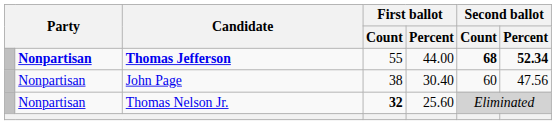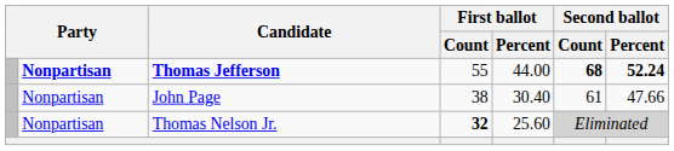 <table class=wikitable>
 <tr>
 <th colspan=2 rowspan=2 style="width: 130px">Party</th>
 <th rowspan=2 style="width: 17em">Candidate</th>
 <th colspan=2>First ballot</th>
 <th colspan=2>Second ballot</th>
 </tr>
 <tr>
 <th style="width: 2.5em">Count</th>
 <th style="width: 2.5em">Percent</th>
 <th style="width: 2.5em">Count</th>
 <th style="width: 2.5em">Percent</th>
 </tr>
 <tr>
 <td style="background-color:#C0C0C0; width:5px;"></td>
 <td><strong><a href='#'>Nonpartisan</a></strong></td>
 <td><strong><a href='#'>Thomas Jefferson</a></strong></td>
 <td align=right>55</td>
 <td align=right>44.00</td>
 <td align=right><strong>68</strong></td>
-<td align=right><strong>52.34</strong></td>
+<td align=right><strong>52.24</strong></td>
 </tr>
 <tr>
 <td style="background-color:#C0C0C0; width:5px;"></td>
 <td><a href='#'>Nonpartisan</a></td>
 <td><a href='#'>John Page</a></td>
 <td align=right>38</td>
 <td align=right>30.40</td>
-<td align=right>60</td>
-<td align=right>47.56</td>
+<td align=right>61</td>
+<td align=right>47.66</td>
 </tr>
 <tr>
 <td style="background-color:#C0C0C0; width:5px;"></td>
 <td><a href='#'>Nonpartisan</a></td>
 <td><a href='#'>Thomas Nelson Jr.</a></td>
 <td align=right><strong>32</strong></td>
 <td align=right>25.60</td>
 <td align=center colspan=2 style="background:lightgrey;"><em>Eliminated</em></td>
 </tr>
 <tr>
 <th colspan=3></th>
 <th></th>
 <th></th>
 <th></th>
 <th></th>
 </tr>
 </table>
